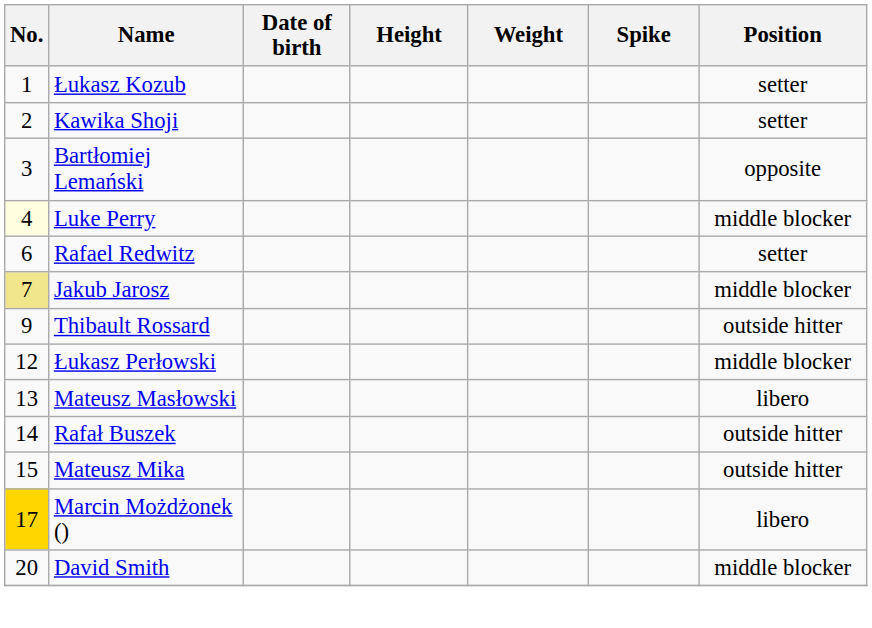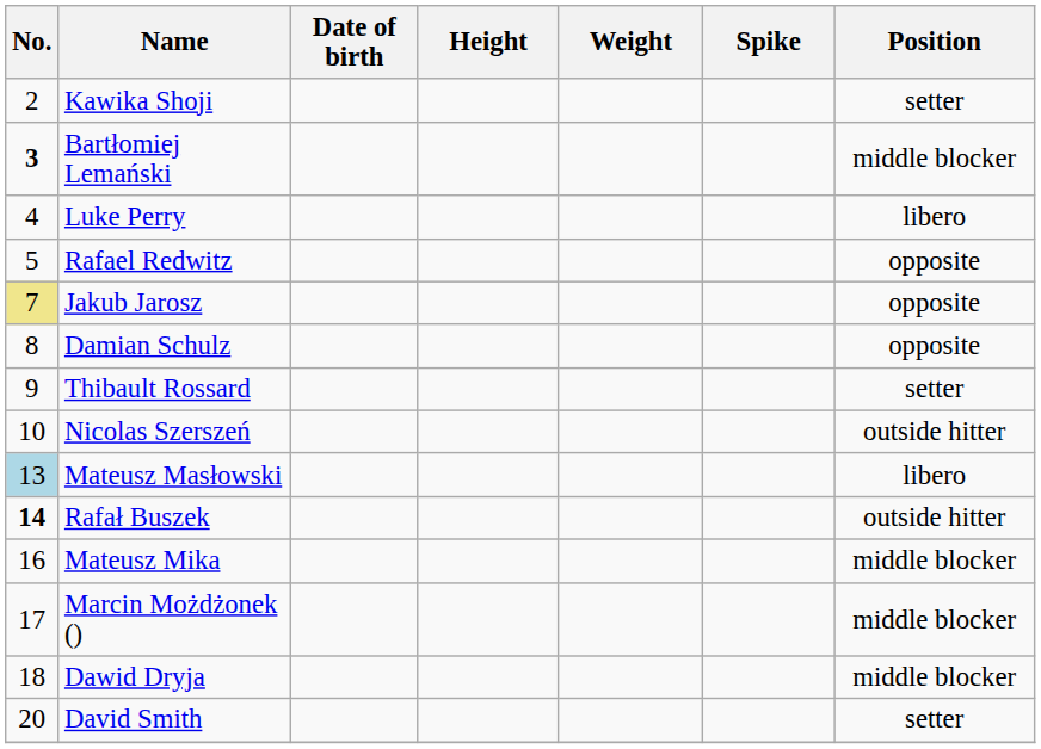 <table class="wikitable sortable" style="font-size:100%; text-align:center;">
 <tr>
 <th>No.</th>
 <th style="width:16em">Name</th>
 <th style="width:9em">Date of birth</th>
 <th style="width:9em">Height</th>
 <th style="width:9em">Weight</th>
 <th style="width:9em">Spike</th>
 <th style="width:15em">Position</th>
 </tr>
 <tr>
-<td>1</td>
-<td align=left> <a href='#'>Łukasz Kozub</a></td>
-<td align=right></td>
-<td></td>
-<td></td>
-<td></td>
-<td>setter</td>
-</tr>
-<tr>
 <td>2</td>
 <td align=left> <a href='#'>Kawika Shoji</a></td>
 <td align=right></td>
 <td></td>
 <td></td>
 <td></td>
 <td>setter</td>
 </tr>
 <tr>
-<td>3</td>
+<td><strong>3</strong></td>
 <td align=left> <a href='#'>Bartłomiej Lemański</a></td>
-<td align=right></td>
-<td></td>
-<td></td>
-<td></td>
-<td>opposite</td>
-</tr>
-<tr>
-<td style="background: lightyellow;">4</td>
-<td align=left> <a href='#'>Luke Perry</a></td>
 <td align=right></td>
 <td></td>
 <td></td>
 <td></td>
 <td>middle blocker</td>
 </tr>
 <tr>
-<td>6</td>
+<td>4</td>
+<td align=left> <a href='#'>Luke Perry</a></td>
+<td align=right></td>
+<td></td>
+<td></td>
+<td></td>
+<td>libero</td>
+</tr>
+<tr>
+<td>5</td>
 <td align=left> <a href='#'>Rafael Redwitz</a></td>
 <td align=right></td>
 <td></td>
 <td></td>
 <td></td>
-<td>setter</td>
+<td>opposite</td>
 </tr>
 <tr>
 <td style="background: khaki;">7</td>
 <td align=left> <a href='#'>Jakub Jarosz</a></td>
 <td align=right></td>
 <td></td>
 <td></td>
 <td></td>
-<td>middle blocker</td>
+<td>opposite</td>
+</tr>
+<tr>
+<td>8</td>
+<td align=left> <a href='#'>Damian Schulz</a></td>
+<td align=right></td>
+<td></td>
+<td></td>
+<td></td>
+<td>opposite</td>
 </tr>
 <tr>
 <td>9</td>
 <td align=left> <a href='#'>Thibault Rossard</a></td>
 <td align=right></td>
 <td></td>
 <td></td>
 <td></td>
-<td>outside hitter</td>
+<td>setter</td>
 </tr>
 <tr>
-<td>12</td>
-<td align=left> <a href='#'>Łukasz Perłowski</a></td>
+<td>10</td>
+<td align=left> <a href='#'>Nicolas Szerszeń</a></td>
 <td align=right></td>
 <td></td>
 <td></td>
 <td></td>
-<td>middle blocker</td>
+<td>outside hitter</td>
 </tr>
 <tr>
-<td>13</td>
+<td style="background: lightblue;">13</td>
 <td align=left> <a href='#'>Mateusz Masłowski</a></td>
 <td align=right></td>
 <td></td>
 <td></td>
 <td></td>
 <td>libero</td>
 </tr>
 <tr>
-<td>14</td>
+<td><strong>14</strong></td>
 <td align=left> <a href='#'>Rafał Buszek</a></td>
 <td align=right></td>
 <td></td>
 <td></td>
 <td></td>
 <td>outside hitter</td>
 </tr>
 <tr>
-<td>15</td>
+<td>16</td>
 <td align=left> <a href='#'>Mateusz Mika</a></td>
 <td align=right></td>
 <td></td>
 <td></td>
 <td></td>
-<td>outside hitter</td>
+<td>middle blocker</td>
 </tr>
 <tr>
-<td style="background: gold;">17</td>
+<td>17</td>
 <td align=left> <a href='#'>Marcin Możdżonek</a> ()</td>
 <td align=right></td>
 <td></td>
 <td></td>
 <td></td>
-<td>libero</td>
+<td>middle blocker</td>
+</tr>
+<tr>
+<td>18</td>
+<td align=left> <a href='#'>Dawid Dryja</a></td>
+<td align=right></td>
+<td></td>
+<td></td>
+<td></td>
+<td>middle blocker</td>
 </tr>
 <tr>
 <td>20</td>
 <td align=left> <a href='#'>David Smith</a></td>
 <td align=right></td>
 <td></td>
 <td></td>
 <td></td>
-<td>middle blocker</td>
+<td>setter</td>
 </tr>
 <tr>
 </tr>
 </table>
